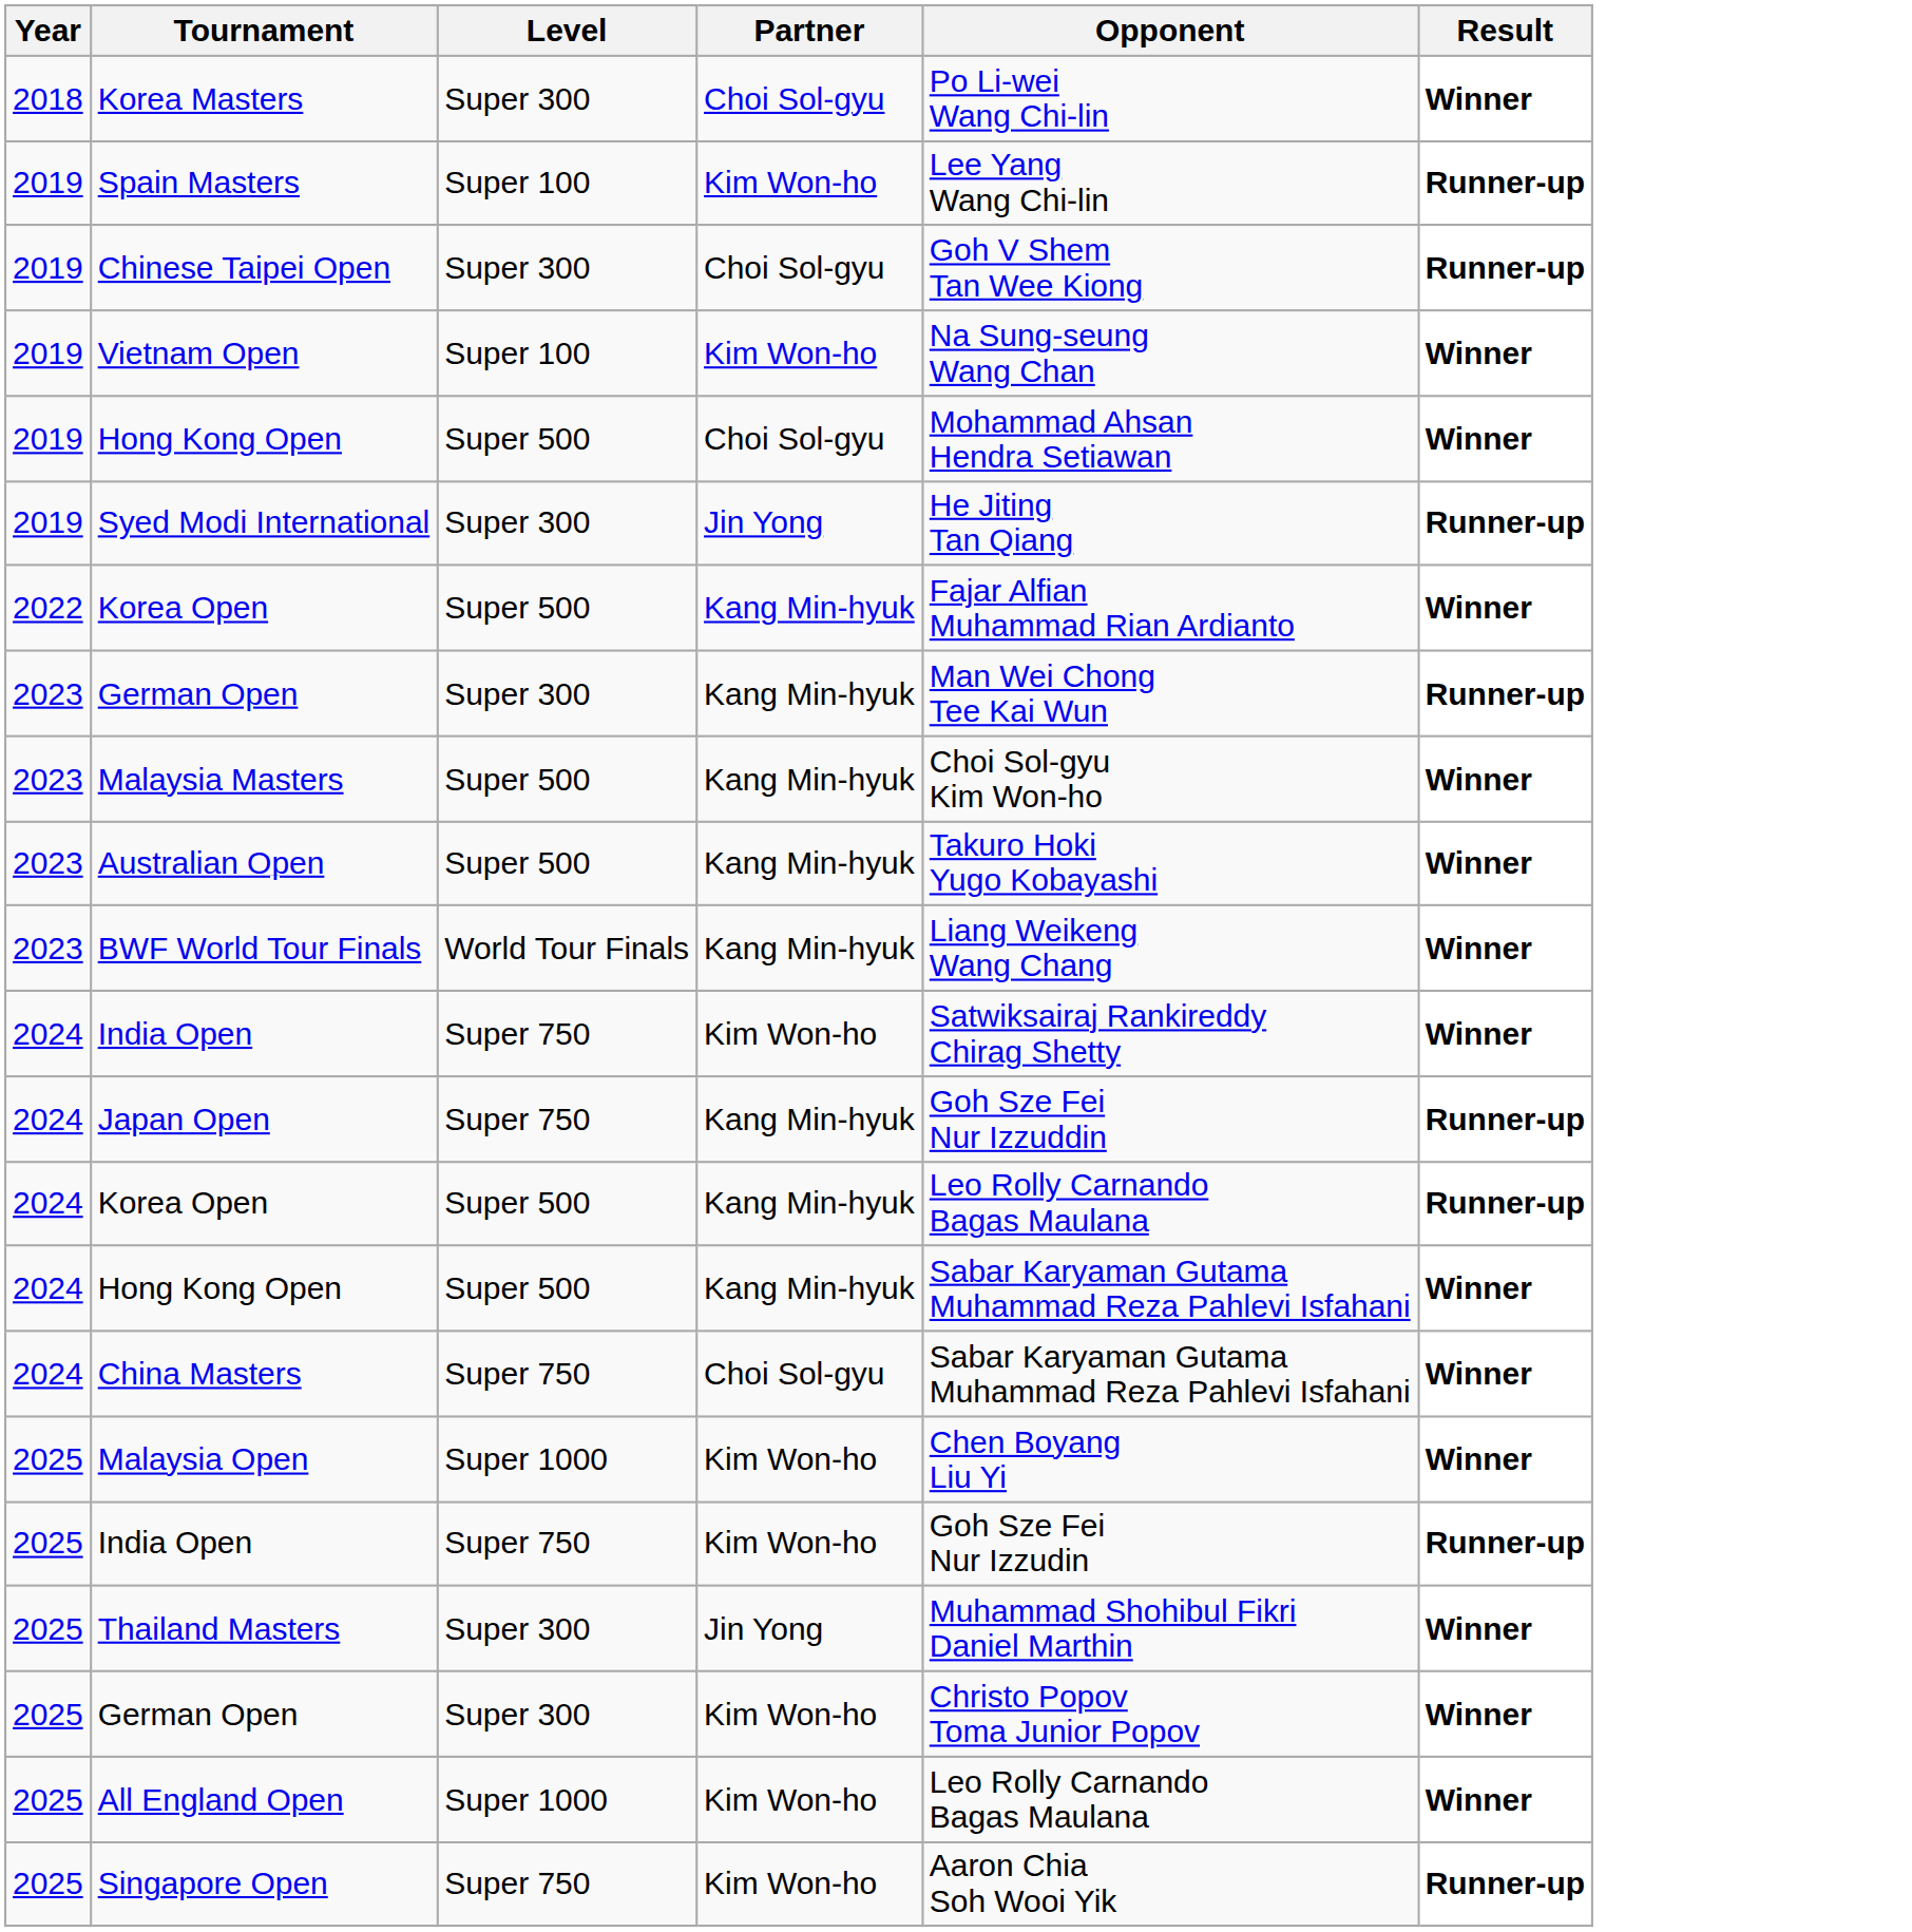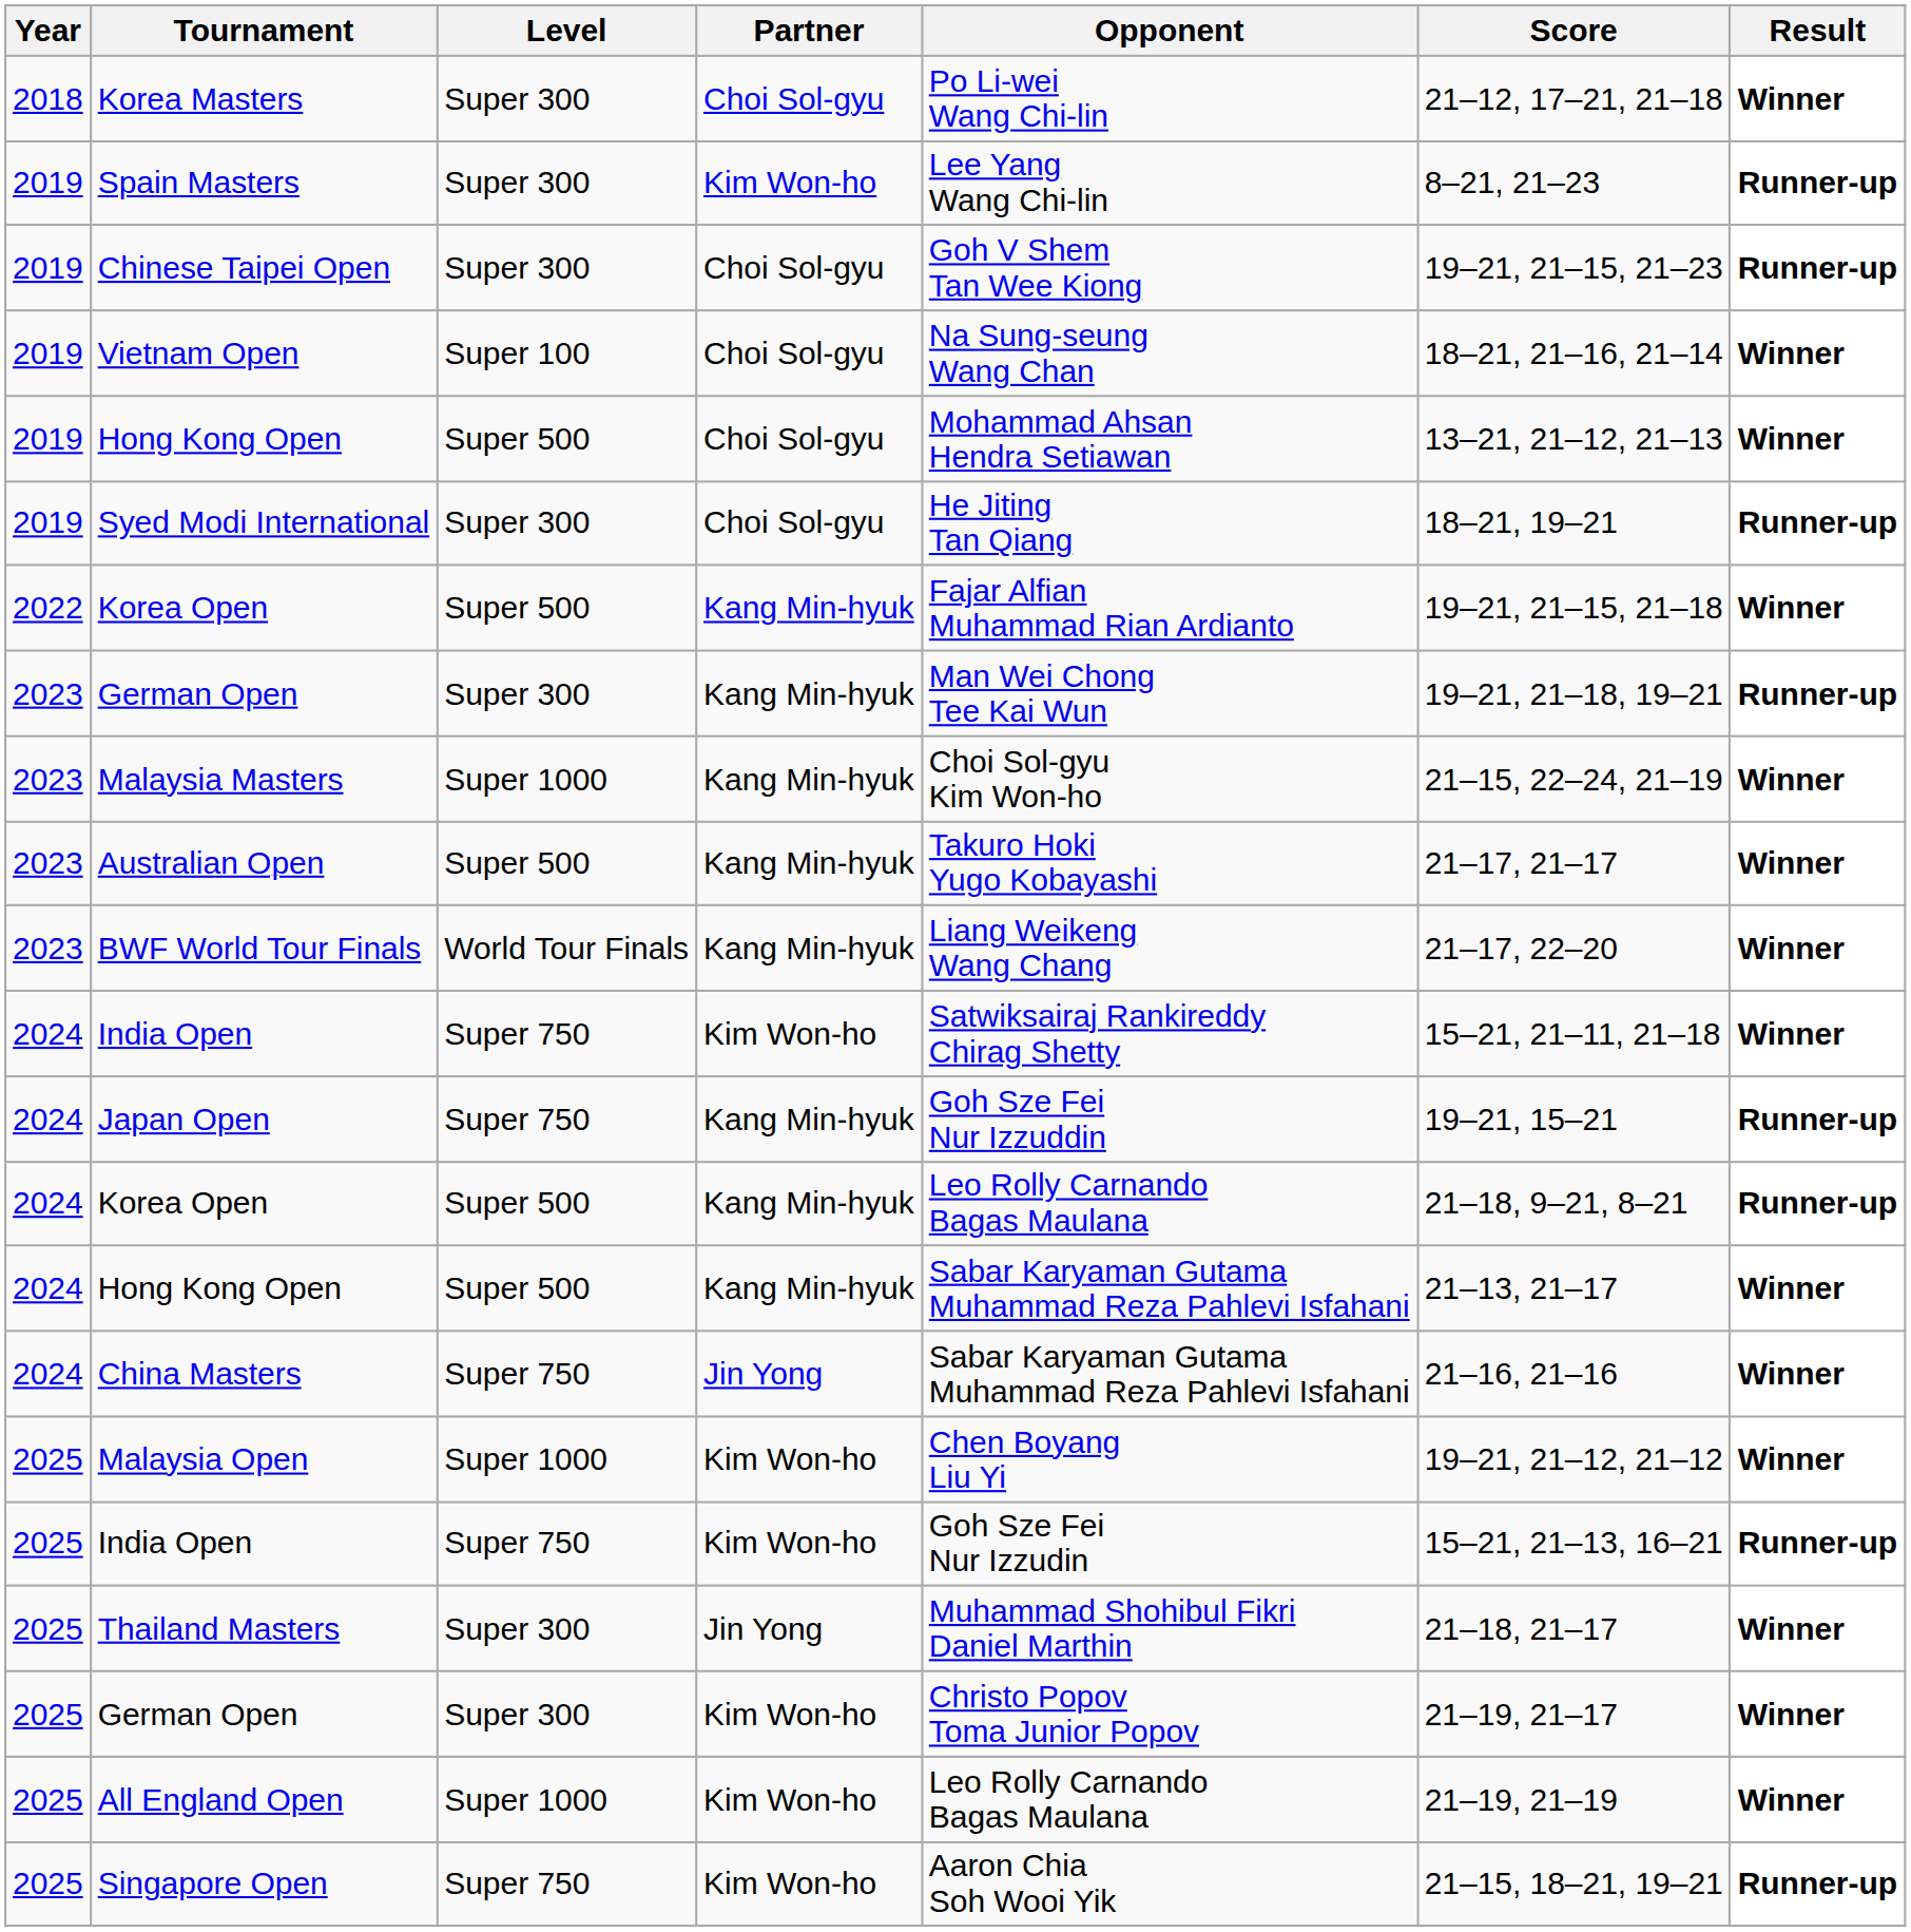 <table class="sortable wikitable" style="font-size: 90%;">
 <tr>
 <th>Year</th>
 <th>Tournament</th>
 <th>Level</th>
 <th>Partner</th>
 <th>Opponent</th>
+<th>Score</th>
 <th>Result</th>
 </tr>
 <tr>
 <td align="center"><a href='#'>2018</a></td>
 <td align="left"><a href='#'>Korea Masters</a></td>
 <td align="left">Super 300</td>
 <td align="left"> <a href='#'>Choi Sol-gyu</a></td>
 <td align="left"> <a href='#'>Po Li-wei</a><br> <a href='#'>Wang Chi-lin</a></td>
+<td align="left">21–12, 17–21, 21–18</td>
 <td style="text-align:left; background:white"> <strong>Winner</strong></td>
 </tr>
 <tr>
 <td align="center"><a href='#'>2019</a></td>
 <td align="left"><a href='#'>Spain Masters</a></td>
-<td align="left">Super 100</td>
+<td align="left">Super 300</td>
 <td align="left"> <a href='#'>Kim Won-ho</a></td>
 <td align="left"> <a href='#'>Lee Yang</a><br> Wang Chi-lin</td>
+<td align="left">8–21, 21–23</td>
 <td style="text-align:left; background:white"> <strong>Runner-up</strong></td>
 </tr>
 <tr>
 <td align="center"><a href='#'>2019</a></td>
 <td align="left"><a href='#'>Chinese Taipei Open</a></td>
 <td align="left">Super 300</td>
 <td align="left"> Choi Sol-gyu</td>
 <td align="left"> <a href='#'>Goh V Shem</a><br> <a href='#'>Tan Wee Kiong</a></td>
+<td align="left">19–21, 21–15, 21–23</td>
 <td style="text-align:left; background:white"> <strong>Runner-up</strong></td>
 </tr>
 <tr>
 <td align="center"><a href='#'>2019</a></td>
 <td align="left"><a href='#'>Vietnam Open</a></td>
 <td align="left">Super 100</td>
-<td align="left"> <a href='#'>Kim Won-ho</a></td>
+<td align="left"> Choi Sol-gyu</td>
 <td align="left"> <a href='#'>Na Sung-seung</a><br> <a href='#'>Wang Chan</a></td>
+<td align="left">18–21, 21–16, 21–14</td>
 <td style="text-align:left; background:white"> <strong>Winner</strong></td>
 </tr>
 <tr>
 <td align="center"><a href='#'>2019</a></td>
 <td align="left"><a href='#'>Hong Kong Open</a></td>
 <td align="left">Super 500</td>
 <td align="left"> Choi Sol-gyu</td>
 <td align="left"> <a href='#'>Mohammad Ahsan</a><br> <a href='#'>Hendra Setiawan</a></td>
+<td align="left">13–21, 21–12, 21–13</td>
 <td style="text-align:left; background:white"> <strong>Winner</strong></td>
 </tr>
 <tr>
 <td align="center"><a href='#'>2019</a></td>
 <td align="left"><a href='#'>Syed Modi International</a></td>
 <td align="left">Super 300</td>
-<td align="left"> <a href='#'>Jin Yong</a></td>
+<td align="left"> Choi Sol-gyu</td>
 <td align="left"> <a href='#'>He Jiting</a><br> <a href='#'>Tan Qiang</a></td>
+<td align="left">18–21, 19–21</td>
 <td style="text-align:left; background:white"> <strong>Runner-up</strong></td>
 </tr>
 <tr>
 <td align="center"><a href='#'>2022</a></td>
 <td align="left"><a href='#'>Korea Open</a></td>
 <td align="left">Super 500</td>
 <td align="left"> <a href='#'>Kang Min-hyuk</a></td>
 <td align="left"> <a href='#'>Fajar Alfian</a><br> <a href='#'>Muhammad Rian Ardianto</a></td>
+<td align="left">19–21, 21–15, 21–18</td>
 <td style="text-align:left; background:white"> <strong>Winner</strong></td>
 </tr>
 <tr>
 <td align="center"><a href='#'>2023</a></td>
 <td align="left"><a href='#'>German Open</a></td>
 <td align="left">Super 300</td>
 <td align="left"> Kang Min-hyuk</td>
 <td align="left"> <a href='#'>Man Wei Chong</a><br> <a href='#'>Tee Kai Wun</a></td>
+<td align="left">19–21, 21–18, 19–21</td>
 <td style="text-align:left; background:white"> <strong>Runner-up</strong></td>
 </tr>
 <tr>
 <td align="center"><a href='#'>2023</a></td>
 <td align="left"><a href='#'>Malaysia Masters</a></td>
-<td align="left">Super 500</td>
+<td align="left">Super 1000</td>
 <td align="left"> Kang Min-hyuk</td>
 <td align="left"> Choi Sol-gyu<br> Kim Won-ho</td>
+<td align="left">21–15, 22–24, 21–19</td>
 <td style="text-align:left; background:white"> <strong>Winner</strong></td>
 </tr>
 <tr>
 <td align="center"><a href='#'>2023</a></td>
 <td align="left"><a href='#'>Australian Open</a></td>
 <td align="left">Super 500</td>
 <td align="left"> Kang Min-hyuk</td>
 <td align="left"> <a href='#'>Takuro Hoki</a><br> <a href='#'>Yugo Kobayashi</a></td>
+<td align="left">21–17, 21–17</td>
 <td style="text-align:left; background:white"> <strong>Winner</strong></td>
 </tr>
 <tr>
 <td align="center"><a href='#'>2023</a></td>
 <td align="left"><a href='#'>BWF World Tour Finals</a></td>
 <td align="left">World Tour Finals</td>
 <td align="left"> Kang Min-hyuk</td>
 <td align="left"> <a href='#'>Liang Weikeng</a><br> <a href='#'>Wang Chang</a></td>
+<td align="left">21–17, 22–20</td>
 <td style="text-align:left; background:white"> <strong>Winner</strong></td>
 </tr>
 <tr>
 <td align="center"><a href='#'>2024</a></td>
 <td align="left"><a href='#'>India Open</a></td>
 <td align="left">Super 750</td>
 <td align="left"> Kim Won-ho</td>
 <td align="left"> <a href='#'>Satwiksairaj Rankireddy</a><br> <a href='#'>Chirag Shetty</a></td>
+<td align="left">15–21, 21–11, 21–18</td>
 <td style="text-align:left; background:white"> <strong>Winner</strong></td>
 </tr>
 <tr>
 <td align="center"><a href='#'>2024</a></td>
 <td align="left"><a href='#'>Japan Open</a></td>
 <td align="left">Super 750</td>
 <td align="left"> Kang Min-hyuk</td>
 <td align="left"> <a href='#'>Goh Sze Fei</a><br> <a href='#'>Nur Izzuddin</a></td>
+<td align="left">19–21, 15–21</td>
 <td style="text-align:left; background:white"> <strong>Runner-up</strong></td>
 </tr>
 <tr>
 <td align="center"><a href='#'>2024</a></td>
 <td align="left">Korea Open</td>
 <td align="left">Super 500</td>
 <td align="left"> Kang Min-hyuk</td>
 <td align="left"> <a href='#'>Leo Rolly Carnando</a><br> <a href='#'>Bagas Maulana</a></td>
+<td align="left">21–18, 9–21, 8–21</td>
 <td style="text-align:left; background:white"> <strong>Runner-up</strong></td>
 </tr>
 <tr>
 <td align="center"><a href='#'>2024</a></td>
 <td align="left">Hong Kong Open</td>
 <td align="left">Super 500</td>
 <td align="left"> Kang Min-hyuk</td>
 <td align="left"> <a href='#'>Sabar Karyaman Gutama</a><br> <a href='#'>Muhammad Reza Pahlevi Isfahani</a></td>
+<td align="left">21–13, 21–17</td>
 <td style="text-align:left; background:white"> <strong>Winner</strong></td>
 </tr>
 <tr>
 <td align="center"><a href='#'>2024</a></td>
 <td align="left"><a href='#'>China Masters</a></td>
 <td align="left">Super 750</td>
-<td align="left"> Choi Sol-gyu</td>
+<td align="left"> <a href='#'>Jin Yong</a></td>
 <td align="left"> Sabar Karyaman Gutama<br> Muhammad Reza Pahlevi Isfahani</td>
+<td align="left">21–16, 21–16</td>
 <td style="text-align:left; background:white"> <strong>Winner</strong></td>
 </tr>
 <tr>
 <td align="center"><a href='#'>2025</a></td>
 <td align="left"><a href='#'>Malaysia Open</a></td>
 <td align="left">Super 1000</td>
 <td align="left"> Kim Won-ho</td>
 <td align="left"> <a href='#'>Chen Boyang</a><br> <a href='#'>Liu Yi</a></td>
+<td align="left">19–21, 21–12, 21–12</td>
 <td style="text-align:left; background: white"> <strong>Winner</strong></td>
 </tr>
 <tr>
 <td align="center"><a href='#'>2025</a></td>
 <td align="left">India Open</td>
 <td align="left">Super 750</td>
 <td align="left"> Kim Won-ho</td>
 <td align="left"> Goh Sze Fei<br> Nur Izzudin</td>
+<td align="left">15–21, 21–13, 16–21</td>
 <td style="text-align:left; background:white"> <strong>Runner-up</strong></td>
 </tr>
 <tr>
 <td align="center"><a href='#'>2025</a></td>
 <td align="left"><a href='#'>Thailand Masters</a></td>
 <td align="left">Super 300</td>
 <td align="left"> Jin Yong</td>
 <td align="left"> <a href='#'>Muhammad Shohibul Fikri</a><br> <a href='#'>Daniel Marthin</a></td>
+<td align="left">21–18, 21–17</td>
 <td style="text-align:left; background:white"> <strong>Winner</strong></td>
 </tr>
 <tr>
 <td align="center"><a href='#'>2025</a></td>
 <td align="left">German Open</td>
 <td align="left">Super 300</td>
 <td align="left"> Kim Won-ho</td>
 <td align="left"> <a href='#'>Christo Popov</a><br> <a href='#'>Toma Junior Popov</a></td>
+<td align="left">21–19, 21–17</td>
 <td style="text-align:left; background:white"> <strong>Winner</strong></td>
 </tr>
 <tr>
 <td align="center"><a href='#'>2025</a></td>
 <td align="left"><a href='#'>All England Open</a></td>
 <td align="left">Super 1000</td>
 <td align="left"> Kim Won-ho</td>
 <td align="left"> Leo Rolly Carnando<br> Bagas Maulana</td>
+<td align="left">21–19, 21–19</td>
 <td style="text-align:left; background: white"> <strong>Winner</strong></td>
 </tr>
 <tr>
 <td align="center"><a href='#'>2025</a></td>
 <td align="left"><a href='#'>Singapore Open</a></td>
 <td align="left">Super 750</td>
 <td align="left"> Kim Won-ho</td>
 <td align="left"> Aaron Chia<br> Soh Wooi Yik</td>
+<td align="left">21–15, 18–21, 19–21</td>
 <td style="text-align:left; background: white"> <strong>Runner-up</strong></td>
 </tr>
 </table>
